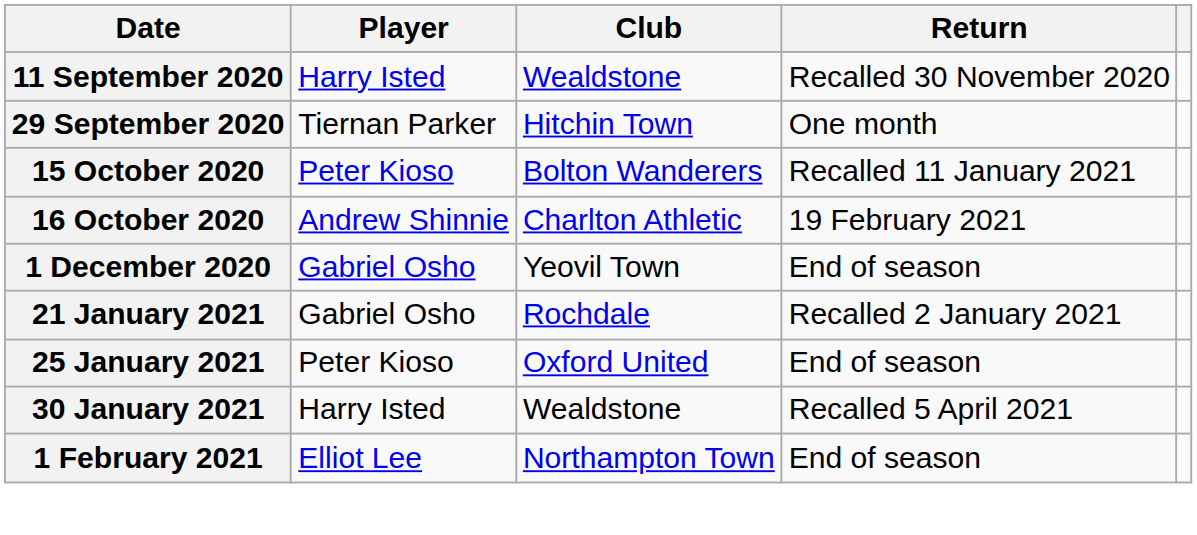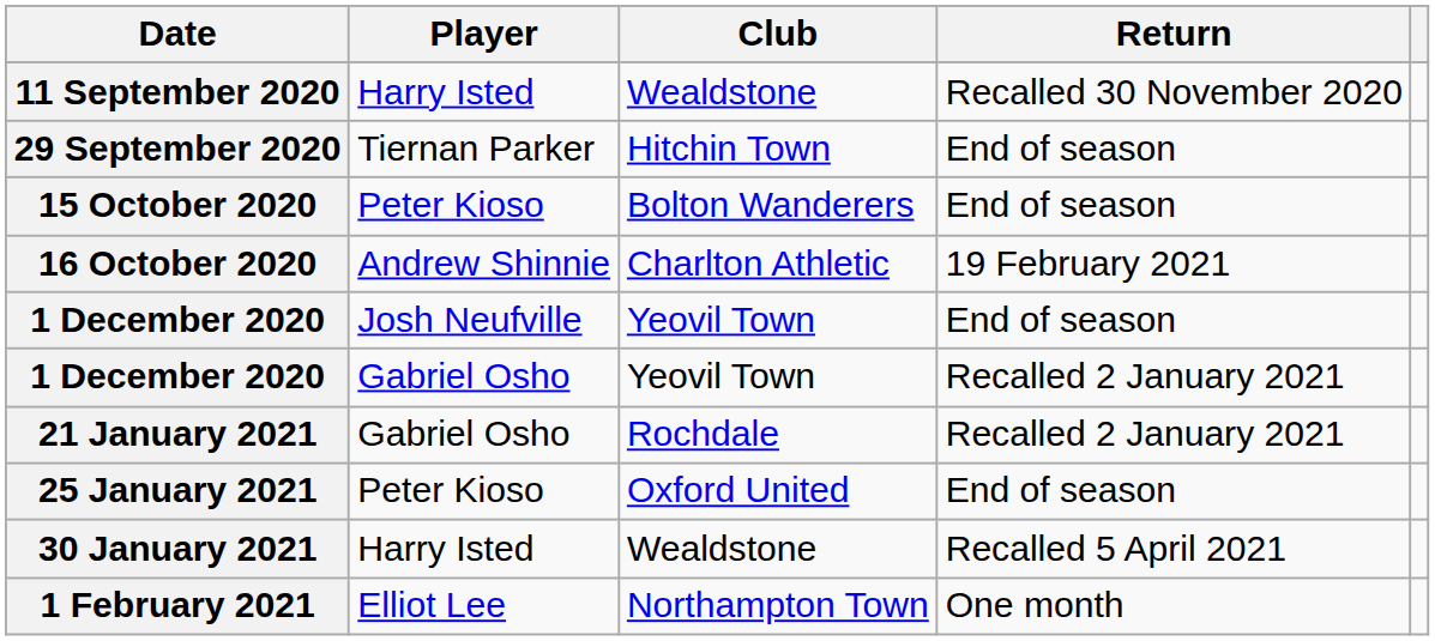 <table class="wikitable plainrowheaders">
 <tr>
 <th scope=col>Date</th>
 <th scope=col>Player</th>
 <th scope=col>Club</th>
 <th scope=col>Return</th>
 <th scope=col class=unsortable></th>
 </tr>
 <tr>
 <th scope=row>11 September 2020</th>
 <td><a href='#'>Harry Isted</a></td>
 <td><a href='#'>Wealdstone</a></td>
 <td>Recalled 30 November 2020</td>
 <td style="text-align:center;"></td>
 </tr>
 <tr>
 <th scope=row>29 September 2020</th>
 <td>Tiernan Parker</td>
 <td><a href='#'>Hitchin Town</a></td>
-<td>One month</td>
+<td>End of season</td>
 <td style="text-align:center;"></td>
 </tr>
 <tr>
 <th scope=row>15 October 2020</th>
 <td><a href='#'>Peter Kioso</a></td>
 <td><a href='#'>Bolton Wanderers</a></td>
-<td>Recalled 11 January 2021</td>
+<td>End of season</td>
 <td style="text-align:center;"></td>
 </tr>
 <tr>
 <th scope=row>16 October 2020</th>
 <td><a href='#'>Andrew Shinnie</a></td>
 <td><a href='#'>Charlton Athletic</a></td>
 <td>19 February 2021</td>
 <td style="text-align:center;"></td>
 </tr>
 <tr>
 <th scope=row>1 December 2020</th>
+<td><a href='#'>Josh Neufville</a></td>
+<td><a href='#'>Yeovil Town</a></td>
+<td>End of season</td>
+<td style="text-align:center;"></td>
+</tr>
+<tr>
+<th scope=row>1 December 2020</th>
 <td><a href='#'>Gabriel Osho</a></td>
 <td>Yeovil Town</td>
-<td>End of season</td>
+<td>Recalled 2 January 2021</td>
 <td style="text-align:center;"></td>
 </tr>
 <tr>
 <th scope=row>21 January 2021</th>
 <td>Gabriel Osho</td>
 <td><a href='#'>Rochdale</a></td>
 <td>Recalled 2 January 2021</td>
 <td style="text-align:center;"></td>
 </tr>
 <tr>
 <th scope=row>25 January 2021</th>
 <td>Peter Kioso</td>
 <td><a href='#'>Oxford United</a></td>
 <td>End of season</td>
 <td style="text-align:center;"></td>
 </tr>
 <tr>
 <th scope=row>30 January 2021</th>
 <td>Harry Isted</td>
 <td>Wealdstone</td>
 <td>Recalled 5 April 2021</td>
 <td style="text-align:center;"></td>
 </tr>
 <tr>
 <th scope=row>1 February 2021</th>
 <td><a href='#'>Elliot Lee</a></td>
 <td><a href='#'>Northampton Town</a></td>
-<td>End of season</td>
+<td>One month</td>
 <td style="text-align:center;"></td>
 </tr>
 </table>
